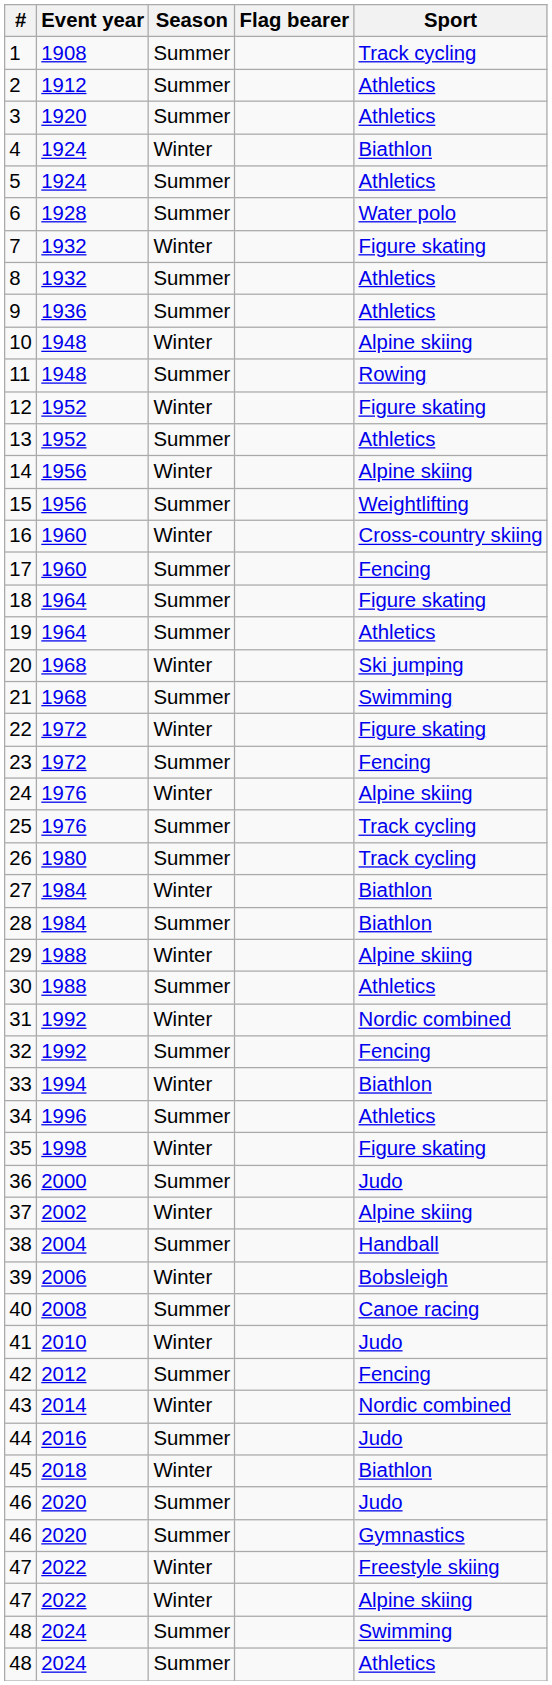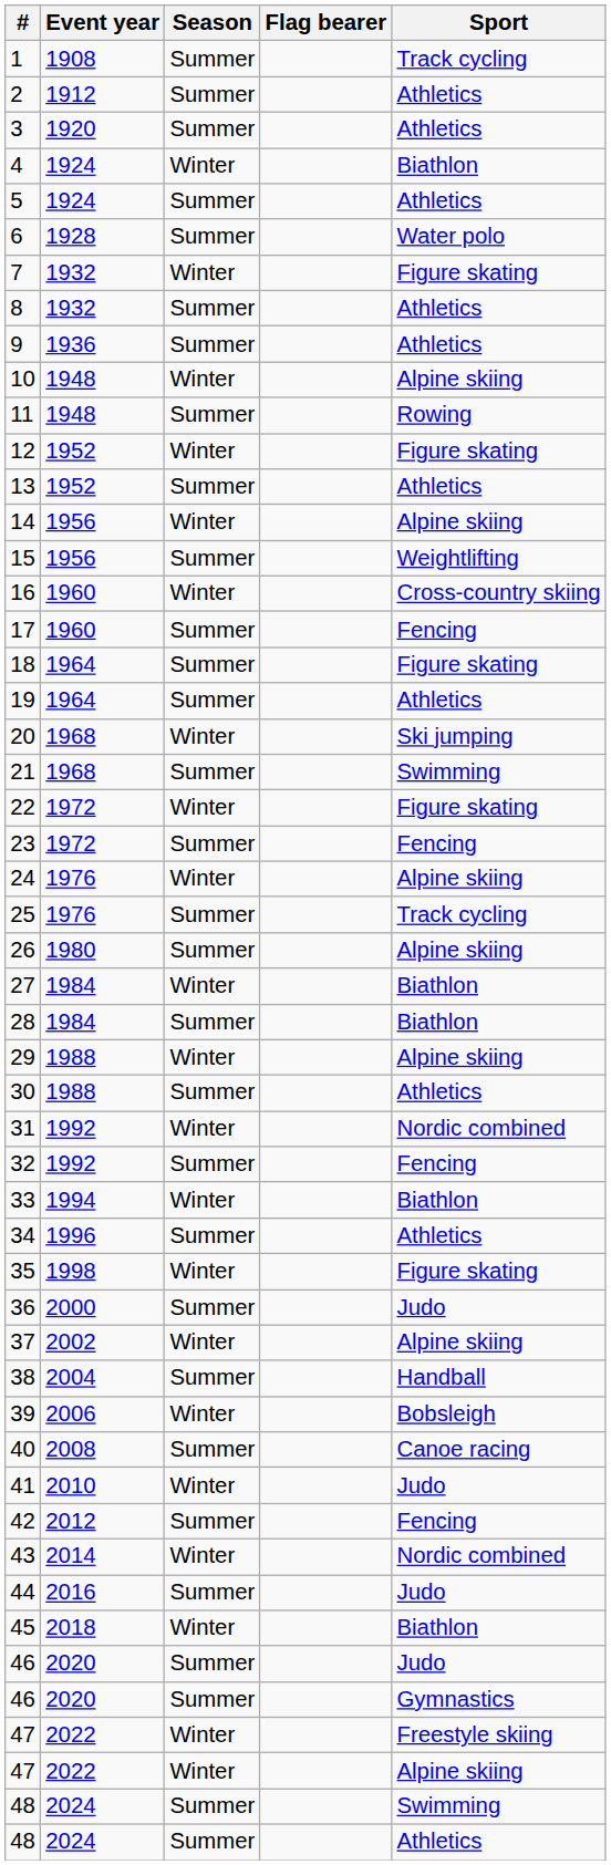 <table class="wikitable sortable">
 <tr>
 <th>#</th>
 <th>Event year</th>
 <th>Season</th>
 <th>Flag bearer</th>
 <th>Sport</th>
 </tr>
 <tr>
 <td>1</td>
 <td><a href='#'>1908</a></td>
 <td>Summer</td>
 <td></td>
 <td><a href='#'>Track cycling</a></td>
 </tr>
 <tr>
 <td>2</td>
 <td><a href='#'>1912</a></td>
 <td>Summer</td>
 <td></td>
 <td><a href='#'>Athletics</a></td>
 </tr>
 <tr>
 <td>3</td>
 <td><a href='#'>1920</a></td>
 <td>Summer</td>
 <td></td>
 <td><a href='#'>Athletics</a></td>
 </tr>
 <tr>
 <td>4</td>
 <td><a href='#'>1924</a></td>
 <td>Winter</td>
 <td></td>
 <td><a href='#'>Biathlon</a></td>
 </tr>
 <tr>
 <td>5</td>
 <td><a href='#'>1924</a></td>
 <td>Summer</td>
 <td></td>
 <td><a href='#'>Athletics</a></td>
 </tr>
 <tr>
 <td>6</td>
 <td><a href='#'>1928</a></td>
 <td>Summer</td>
 <td></td>
 <td><a href='#'>Water polo</a></td>
 </tr>
 <tr>
 <td>7</td>
 <td><a href='#'>1932</a></td>
 <td>Winter</td>
 <td></td>
 <td><a href='#'>Figure skating</a></td>
 </tr>
 <tr>
 <td>8</td>
 <td><a href='#'>1932</a></td>
 <td>Summer</td>
 <td></td>
 <td><a href='#'>Athletics</a></td>
 </tr>
 <tr>
 <td>9</td>
 <td><a href='#'>1936</a></td>
 <td>Summer</td>
 <td></td>
 <td><a href='#'>Athletics</a></td>
 </tr>
 <tr>
 <td>10</td>
 <td><a href='#'>1948</a></td>
 <td>Winter</td>
 <td></td>
 <td><a href='#'>Alpine skiing</a></td>
 </tr>
 <tr>
 <td>11</td>
 <td><a href='#'>1948</a></td>
 <td>Summer</td>
 <td></td>
 <td><a href='#'>Rowing</a></td>
 </tr>
 <tr>
 <td>12</td>
 <td><a href='#'>1952</a></td>
 <td>Winter</td>
 <td></td>
 <td><a href='#'>Figure skating</a></td>
 </tr>
 <tr>
 <td>13</td>
 <td><a href='#'>1952</a></td>
 <td>Summer</td>
 <td></td>
 <td><a href='#'>Athletics</a></td>
 </tr>
 <tr>
 <td>14</td>
 <td><a href='#'>1956</a></td>
 <td>Winter</td>
 <td></td>
 <td><a href='#'>Alpine skiing</a></td>
 </tr>
 <tr>
 <td>15</td>
 <td><a href='#'>1956</a></td>
 <td>Summer</td>
 <td></td>
 <td><a href='#'>Weightlifting</a></td>
 </tr>
 <tr>
 <td>16</td>
 <td><a href='#'>1960</a></td>
 <td>Winter</td>
 <td></td>
 <td><a href='#'>Cross-country skiing</a></td>
 </tr>
 <tr>
 <td>17</td>
 <td><a href='#'>1960</a></td>
 <td>Summer</td>
 <td></td>
 <td><a href='#'>Fencing</a></td>
 </tr>
 <tr>
 <td>18</td>
 <td><a href='#'>1964</a></td>
 <td>Summer</td>
 <td></td>
 <td><a href='#'>Figure skating</a></td>
 </tr>
 <tr>
 <td>19</td>
 <td><a href='#'>1964</a></td>
 <td>Summer</td>
 <td></td>
 <td><a href='#'>Athletics</a></td>
 </tr>
 <tr>
 <td>20</td>
 <td><a href='#'>1968</a></td>
 <td>Winter</td>
 <td></td>
 <td><a href='#'>Ski jumping</a></td>
 </tr>
 <tr>
 <td>21</td>
 <td><a href='#'>1968</a></td>
 <td>Summer</td>
 <td></td>
 <td><a href='#'>Swimming</a></td>
 </tr>
 <tr>
 <td>22</td>
 <td><a href='#'>1972</a></td>
 <td>Winter</td>
 <td></td>
 <td><a href='#'>Figure skating</a></td>
 </tr>
 <tr>
 <td>23</td>
 <td><a href='#'>1972</a></td>
 <td>Summer</td>
 <td></td>
 <td><a href='#'>Fencing</a></td>
 </tr>
 <tr>
 <td>24</td>
 <td><a href='#'>1976</a></td>
 <td>Winter</td>
 <td></td>
 <td><a href='#'>Alpine skiing</a></td>
 </tr>
 <tr>
 <td>25</td>
 <td><a href='#'>1976</a></td>
 <td>Summer</td>
 <td></td>
 <td><a href='#'>Track cycling</a></td>
 </tr>
 <tr>
 <td>26</td>
 <td><a href='#'>1980</a></td>
 <td>Summer</td>
 <td></td>
-<td><a href='#'>Track cycling</a></td>
+<td><a href='#'>Alpine skiing</a></td>
 </tr>
 <tr>
 <td>27</td>
 <td><a href='#'>1984</a></td>
 <td>Winter</td>
 <td></td>
 <td><a href='#'>Biathlon</a></td>
 </tr>
 <tr>
 <td>28</td>
 <td><a href='#'>1984</a></td>
 <td>Summer</td>
 <td></td>
 <td><a href='#'>Biathlon</a></td>
 </tr>
 <tr>
 <td>29</td>
 <td><a href='#'>1988</a></td>
 <td>Winter</td>
 <td></td>
 <td><a href='#'>Alpine skiing</a></td>
 </tr>
 <tr>
 <td>30</td>
 <td><a href='#'>1988</a></td>
 <td>Summer</td>
 <td></td>
 <td><a href='#'>Athletics</a></td>
 </tr>
 <tr>
 <td>31</td>
 <td><a href='#'>1992</a></td>
 <td>Winter</td>
 <td></td>
 <td><a href='#'>Nordic combined</a></td>
 </tr>
 <tr>
 <td>32</td>
 <td><a href='#'>1992</a></td>
 <td>Summer</td>
 <td></td>
 <td><a href='#'>Fencing</a></td>
 </tr>
 <tr>
 <td>33</td>
 <td><a href='#'>1994</a></td>
 <td>Winter</td>
 <td></td>
 <td><a href='#'>Biathlon</a></td>
 </tr>
 <tr>
 <td>34</td>
 <td><a href='#'>1996</a></td>
 <td>Summer</td>
 <td></td>
 <td><a href='#'>Athletics</a></td>
 </tr>
 <tr>
 <td>35</td>
 <td><a href='#'>1998</a></td>
 <td>Winter</td>
 <td></td>
 <td><a href='#'>Figure skating</a></td>
 </tr>
 <tr>
 <td>36</td>
 <td><a href='#'>2000</a></td>
 <td>Summer</td>
 <td></td>
 <td><a href='#'>Judo</a></td>
 </tr>
 <tr>
 <td>37</td>
 <td><a href='#'>2002</a></td>
 <td>Winter</td>
 <td></td>
 <td><a href='#'>Alpine skiing</a></td>
 </tr>
 <tr>
 <td>38</td>
 <td><a href='#'>2004</a></td>
 <td>Summer</td>
 <td></td>
 <td><a href='#'>Handball</a></td>
 </tr>
 <tr>
 <td>39</td>
 <td><a href='#'>2006</a></td>
 <td>Winter</td>
 <td></td>
 <td><a href='#'>Bobsleigh</a></td>
 </tr>
 <tr>
 <td>40</td>
 <td><a href='#'>2008</a></td>
 <td>Summer</td>
 <td></td>
 <td><a href='#'>Canoe racing</a></td>
 </tr>
 <tr>
 <td>41</td>
 <td><a href='#'>2010</a></td>
 <td>Winter</td>
 <td></td>
 <td><a href='#'>Judo</a></td>
 </tr>
 <tr>
 <td>42</td>
 <td><a href='#'>2012</a></td>
 <td>Summer</td>
 <td></td>
 <td><a href='#'>Fencing</a></td>
 </tr>
 <tr>
 <td>43</td>
 <td><a href='#'>2014</a></td>
 <td>Winter</td>
 <td></td>
 <td><a href='#'>Nordic combined</a></td>
 </tr>
 <tr>
 <td>44</td>
 <td><a href='#'>2016</a></td>
 <td>Summer</td>
 <td></td>
 <td><a href='#'>Judo</a></td>
 </tr>
 <tr>
 <td>45</td>
 <td><a href='#'>2018</a></td>
 <td>Winter</td>
 <td></td>
 <td><a href='#'>Biathlon</a></td>
 </tr>
 <tr>
 <td>46</td>
 <td><a href='#'>2020</a></td>
 <td>Summer</td>
 <td></td>
 <td><a href='#'>Judo</a></td>
 </tr>
 <tr>
 <td>46</td>
 <td><a href='#'>2020</a></td>
 <td>Summer</td>
 <td></td>
 <td><a href='#'>Gymnastics</a></td>
 </tr>
 <tr>
 <td>47</td>
 <td><a href='#'>2022</a></td>
 <td>Winter</td>
 <td></td>
 <td><a href='#'>Freestyle skiing</a></td>
 </tr>
 <tr>
 <td>47</td>
 <td><a href='#'>2022</a></td>
 <td>Winter</td>
 <td></td>
 <td><a href='#'>Alpine skiing</a></td>
 </tr>
 <tr>
 <td>48</td>
 <td><a href='#'>2024</a></td>
 <td>Summer</td>
 <td></td>
 <td><a href='#'>Swimming</a></td>
 </tr>
 <tr>
 <td>48</td>
 <td><a href='#'>2024</a></td>
 <td>Summer</td>
 <td></td>
 <td><a href='#'>Athletics</a></td>
 </tr>
 </table>
